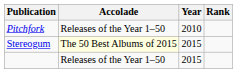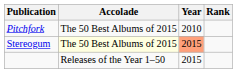 <table class="sortable wikitable">
 <tr>
 <th>Publication</th>
 <th>Accolade</th>
 <th>Year</th>
 <th>Rank</th>
 </tr>
 <tr>
 <td><em><a href='#'>Pitchfork</a></em></td>
-<td>Releases of the Year 1–50</td>
+<td>The 50 Best Albums of 2015</td>
 <td>2010</td>
 <td></td>
 </tr>
 <tr>
 <td><a href='#'>Stereogum</a></td>
 <td style="background: lightyellow;">The 50 Best Albums of 2015</td>
-<td>2015</td>
+<td style="background: lightsalmon;">2015</td>
 <td></td>
 </tr>
 <tr>
 <td></td>
 <td>Releases of the Year 1–50</td>
 <td>2015</td>
 <td></td>
 </tr>
 </table>
